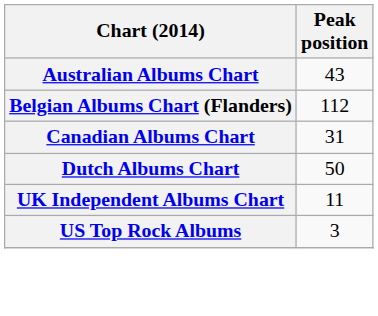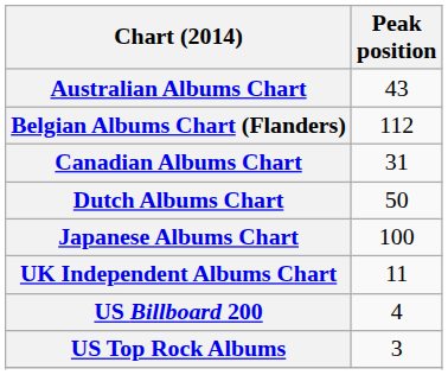 <table class="wikitable plainrowheaders sortable">
 <tr>
 <th>Chart (2014)</th>
 <th>Peak<br>position</th>
 </tr>
 <tr>
 <th scope="row"><a href='#'>Australian Albums Chart</a></th>
 <td align="center">43</td>
 </tr>
 <tr>
 <th scope="row"><a href='#'>Belgian Albums Chart</a> (Flanders)</th>
 <td align="center">112</td>
 </tr>
 <tr>
 <th scope="row"><a href='#'>Canadian Albums Chart</a></th>
 <td align="center">31</td>
 </tr>
 <tr>
 <th scope="row"><a href='#'>Dutch Albums Chart</a></th>
 <td align="center">50</td>
 </tr>
 <tr>
+<th scope="row"><a href='#'>Japanese Albums Chart</a></th>
+<td align="center">100</td>
+</tr>
+<tr>
 <th scope="row"><a href='#'>UK Independent Albums Chart</a></th>
 <td align="center">11</td>
+</tr>
+<tr>
+<th scope="row"><a href='#'>US <em>Billboard</em> 200</a></th>
+<td align="center">4</td>
 </tr>
 <tr>
 <th scope="row"><a href='#'>US Top Rock Albums</a></th>
 <td align="center">3</td>
 </tr>
 <tr>
 </tr>
 <tr>
 </tr>
 </table>
